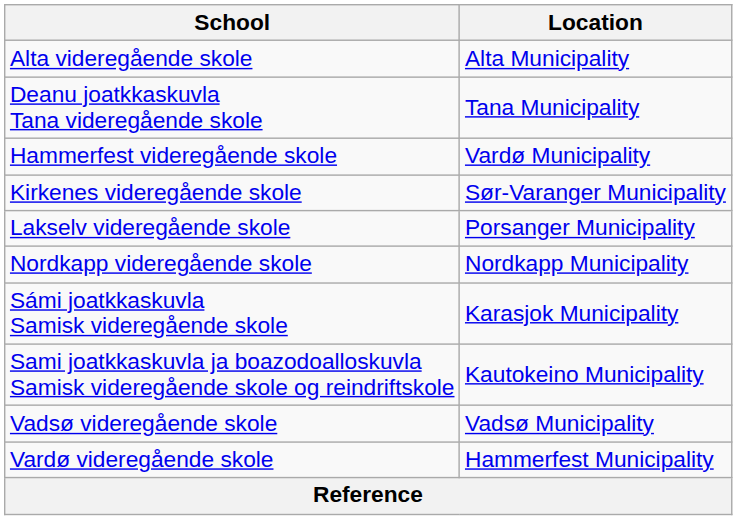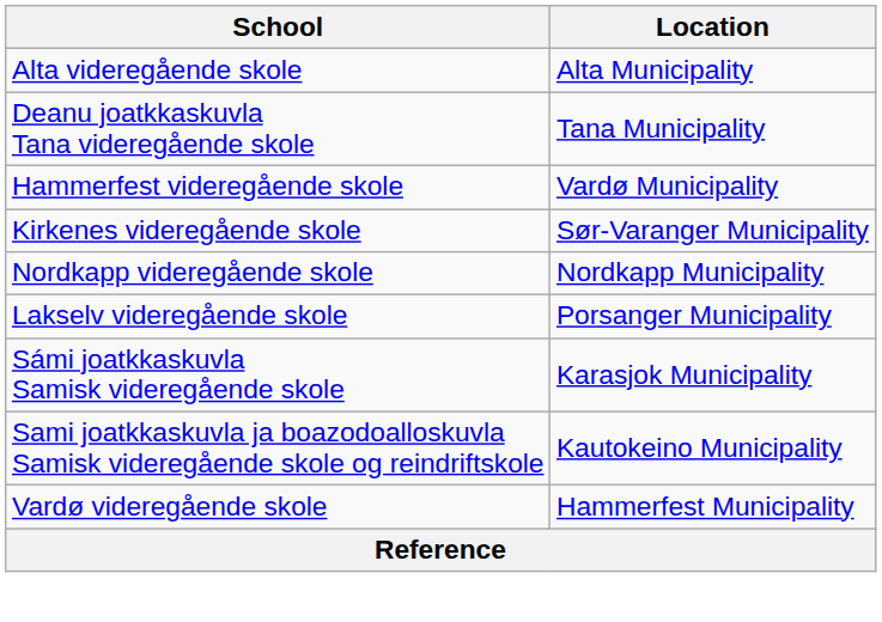 <table class="wikitable sortable">
 <tr>
 <th>School</th>
 <th>Location</th>
 </tr>
 <tr>
 <td><a href='#'>Alta videregående skole</a></td>
 <td><a href='#'>Alta Municipality</a></td>
 </tr>
 <tr>
 <td><a href='#'>Deanu joatkkaskuvla</a><br><a href='#'>Tana videregående skole</a></td>
 <td><a href='#'>Tana Municipality</a></td>
 </tr>
 <tr>
 <td><a href='#'>Hammerfest videregående skole</a></td>
 <td><a href='#'>Vardø Municipality</a></td>
 </tr>
 <tr>
 <td><a href='#'>Kirkenes videregående skole</a></td>
 <td><a href='#'>Sør-Varanger Municipality</a></td>
 </tr>
 <tr>
+<td><a href='#'>Nordkapp videregående skole</a></td>
+<td><a href='#'>Nordkapp Municipality</a></td>
+</tr>
+<tr>
 <td><a href='#'>Lakselv videregående skole</a></td>
 <td><a href='#'>Porsanger Municipality</a></td>
-</tr>
-<tr>
-<td><a href='#'>Nordkapp videregående skole</a></td>
-<td><a href='#'>Nordkapp Municipality</a></td>
 </tr>
 <tr>
 <td><a href='#'>Sámi joatkkaskuvla</a><br><a href='#'>Samisk videregående skole</a></td>
 <td><a href='#'>Karasjok Municipality</a></td>
 </tr>
 <tr>
 <td><a href='#'>Sami joatkkaskuvla ja boazodoalloskuvla</a><br><a href='#'>Samisk videregående skole og reindriftskole</a></td>
 <td><a href='#'>Kautokeino Municipality</a></td>
 </tr>
 <tr>
-<td><a href='#'>Vadsø videregående skole</a></td>
-<td><a href='#'>Vadsø Municipality</a></td>
-</tr>
-<tr>
 <td><a href='#'>Vardø videregående skole</a></td>
 <td><a href='#'>Hammerfest Municipality</a></td>
 </tr>
 <tr>
 <th colspan="2">Reference</th>
 </tr>
 </table>
